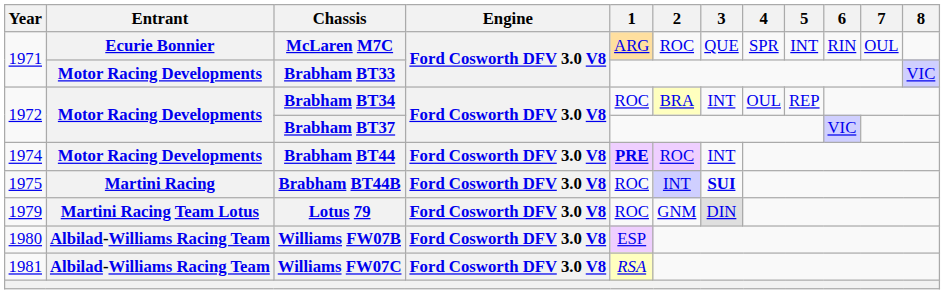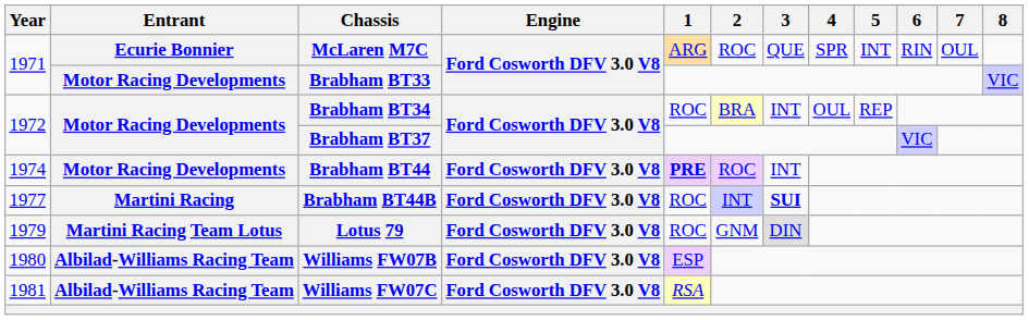 <table class="wikitable" style="text-align:center; font-size:85%">
 <tr>
 <th>Year</th>
 <th>Entrant</th>
 <th>Chassis</th>
 <th>Engine</th>
 <th>1</th>
 <th>2</th>
 <th>3</th>
 <th>4</th>
 <th>5</th>
 <th>6</th>
 <th>7</th>
 <th>8</th>
 </tr>
 <tr>
 <td rowspan=2><a href='#'>1971</a></td>
 <th nowrap><a href='#'>Ecurie Bonnier</a></th>
 <th nowrap><a href='#'>McLaren</a> <a href='#'>M7C</a></th>
 <th rowspan=2 nowrap><a href='#'>Ford Cosworth DFV</a> 3.0 <a href='#'>V8</a></th>
 <td style="background:#FFDF9F;"><a href='#'>ARG</a><br></td>
 <td><a href='#'>ROC</a></td>
 <td><a href='#'>QUE</a></td>
 <td><a href='#'>SPR</a></td>
 <td><a href='#'>INT</a></td>
 <td><a href='#'>RIN</a></td>
 <td><a href='#'>OUL</a></td>
 <td></td>
 </tr>
 <tr>
 <th nowrap><a href='#'>Motor Racing Developments</a></th>
 <th nowrap><a href='#'>Brabham</a> <a href='#'>BT33</a></th>
 <td colspan=7></td>
 <td style="background:#CFCFFF;"><a href='#'>VIC</a><br></td>
 </tr>
 <tr>
 <td rowspan=2><a href='#'>1972</a></td>
 <th rowspan=2 nowrap><a href='#'>Motor Racing Developments</a></th>
 <th nowrap><a href='#'>Brabham</a> <a href='#'>BT34</a></th>
 <th rowspan=2 nowrap><a href='#'>Ford Cosworth DFV</a> 3.0 <a href='#'>V8</a></th>
 <td><a href='#'>ROC</a></td>
 <td style="background:#FFFFBF;"><a href='#'>BRA</a><br></td>
 <td><a href='#'>INT</a></td>
 <td><a href='#'>OUL</a></td>
 <td><a href='#'>REP</a></td>
 <td colspan=3></td>
 </tr>
 <tr>
 <th nowrap><a href='#'>Brabham</a> <a href='#'>BT37</a></th>
 <td colspan=5></td>
 <td style="background:#CFCFFF;"><a href='#'>VIC</a><br></td>
 <td colspan=2></td>
 </tr>
 <tr>
 <td><a href='#'>1974</a></td>
 <th nowrap><a href='#'>Motor Racing Developments</a></th>
 <th nowrap><a href='#'>Brabham</a> <a href='#'>BT44</a></th>
 <th nowrap><a href='#'>Ford Cosworth DFV</a> 3.0 <a href='#'>V8</a></th>
 <td style="background:#EFCFFF;"><strong><a href='#'>PRE</a></strong><br></td>
 <td style="background:#EFCFFF;"><a href='#'>ROC</a><br></td>
 <td><a href='#'>INT</a></td>
 <td colspan=5></td>
 </tr>
 <tr>
-<td><a href='#'>1975</a></td>
+<td><a href='#'>1977</a></td>
 <th nowrap><a href='#'>Martini Racing</a></th>
 <th nowrap><a href='#'>Brabham</a> <a href='#'>BT44B</a></th>
 <th nowrap><a href='#'>Ford Cosworth DFV</a> 3.0 <a href='#'>V8</a></th>
 <td><a href='#'>ROC</a></td>
 <td style="background:#CFCFFF;"><a href='#'>INT</a><br></td>
 <td><strong><a href='#'>SUI</a></strong></td>
 <td colspan=5></td>
 </tr>
 <tr>
 <td><a href='#'>1979</a></td>
 <th nowrap><a href='#'>Martini Racing</a> <a href='#'>Team Lotus</a></th>
 <th nowrap><a href='#'>Lotus</a> <a href='#'>79</a></th>
 <th nowrap><a href='#'>Ford Cosworth DFV</a> 3.0 <a href='#'>V8</a></th>
 <td><a href='#'>ROC</a></td>
 <td><a href='#'>GNM</a></td>
 <td style="background:#DFDFDF;"><a href='#'>DIN</a><br></td>
 <td colspan=5></td>
 </tr>
 <tr>
 <td><a href='#'>1980</a></td>
 <th nowrap><a href='#'>Albilad</a>-<a href='#'>Williams Racing Team</a></th>
 <th nowrap><a href='#'>Williams</a> <a href='#'>FW07B</a></th>
 <th nowrap><a href='#'>Ford Cosworth DFV</a> 3.0 <a href='#'>V8</a></th>
 <td style="background:#EFCFFF;"><a href='#'>ESP</a><br></td>
 <td colspan=7></td>
 </tr>
 <tr>
 <td><a href='#'>1981</a></td>
 <th nowrap><a href='#'>Albilad</a>-<a href='#'>Williams Racing Team</a></th>
 <th nowrap><a href='#'>Williams</a> <a href='#'>FW07C</a></th>
 <th nowrap><a href='#'>Ford Cosworth DFV</a> 3.0 <a href='#'>V8</a></th>
 <td style="background:#FFFFBF;"><em><a href='#'>RSA</a></em><br></td>
 <td colspan=7></td>
 </tr>
 <tr>
 <th colspan=12></th>
 </tr>
 </table>
